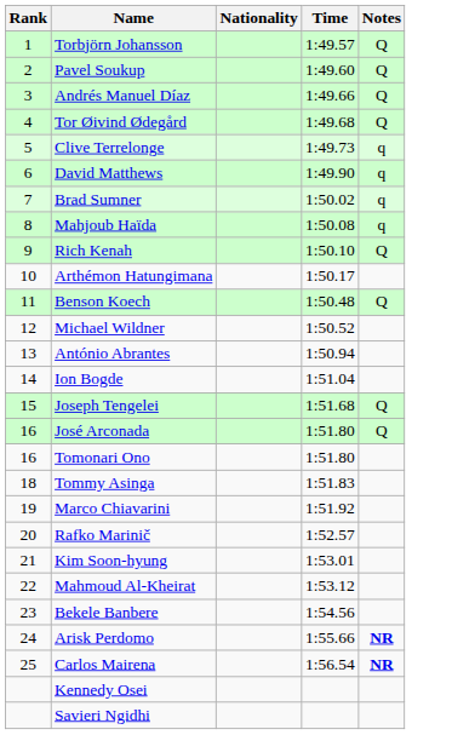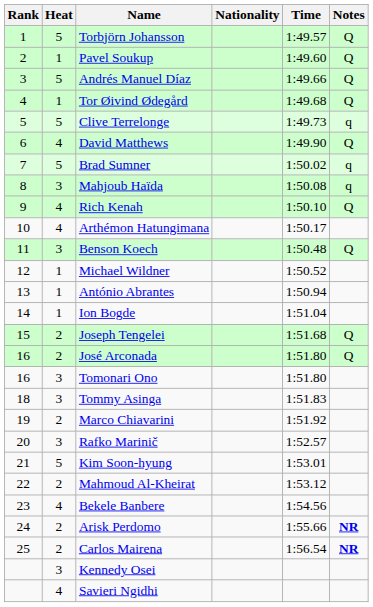 <table class="wikitable sortable" style="text-align:center">
 <tr>
 <th>Rank</th>
+<th>Heat</th>
 <th>Name</th>
 <th>Nationality</th>
 <th>Time</th>
 <th>Notes</th>
 </tr>
 <tr bgcolor=ccffcc>
 <td>1</td>
+<td>5</td>
 <td align="left"><a href='#'>Torbjörn Johansson</a></td>
 <td align=left></td>
 <td>1:49.57</td>
 <td>Q</td>
 </tr>
 <tr bgcolor=ccffcc>
 <td>2</td>
+<td>1</td>
 <td align="left"><a href='#'>Pavel Soukup</a></td>
 <td align=left></td>
 <td>1:49.60</td>
 <td>Q</td>
 </tr>
 <tr bgcolor=ccffcc>
 <td>3</td>
+<td>5</td>
 <td align="left"><a href='#'>Andrés Manuel Díaz</a></td>
 <td align=left></td>
 <td>1:49.66</td>
 <td>Q</td>
 </tr>
 <tr bgcolor=ccffcc>
 <td>4</td>
+<td>1</td>
 <td align="left"><a href='#'>Tor Øivind Ødegård</a></td>
 <td align=left></td>
 <td>1:49.68</td>
 <td>Q</td>
 </tr>
 <tr bgcolor=ddffdd>
+<td>5</td>
 <td>5</td>
 <td align="left"><a href='#'>Clive Terrelonge</a></td>
 <td align=left></td>
 <td>1:49.73</td>
 <td>q</td>
 </tr>
 <tr bgcolor=ccffcc>
 <td>6</td>
+<td>4</td>
 <td align="left"><a href='#'>David Matthews</a></td>
 <td align=left></td>
 <td>1:49.90</td>
-<td>q</td>
+<td>Q</td>
 </tr>
 <tr bgcolor=ddffdd>
 <td>7</td>
+<td>5</td>
 <td align="left"><a href='#'>Brad Sumner</a></td>
 <td align=left></td>
 <td>1:50.02</td>
 <td>q</td>
 </tr>
 <tr bgcolor=ccffcc>
 <td>8</td>
+<td>3</td>
 <td align="left"><a href='#'>Mahjoub Haïda</a></td>
 <td align=left></td>
 <td>1:50.08</td>
 <td>q</td>
 </tr>
 <tr bgcolor=ccffcc>
 <td>9</td>
+<td>4</td>
 <td align="left"><a href='#'>Rich Kenah</a></td>
 <td align=left></td>
 <td>1:50.10</td>
 <td>Q</td>
 </tr>
 <tr>
 <td>10</td>
+<td>4</td>
 <td align="left"><a href='#'>Arthémon Hatungimana</a></td>
 <td align=left></td>
 <td>1:50.17</td>
 <td></td>
 </tr>
 <tr bgcolor=ccffcc>
 <td>11</td>
+<td>3</td>
 <td align="left"><a href='#'>Benson Koech</a></td>
 <td align=left></td>
 <td>1:50.48</td>
 <td>Q</td>
 </tr>
 <tr>
 <td>12</td>
+<td>1</td>
 <td align="left"><a href='#'>Michael Wildner</a></td>
 <td align=left></td>
 <td>1:50.52</td>
 <td></td>
 </tr>
 <tr>
 <td>13</td>
+<td>1</td>
 <td align="left"><a href='#'>António Abrantes</a></td>
 <td align=left></td>
 <td>1:50.94</td>
 <td></td>
 </tr>
 <tr>
 <td>14</td>
+<td>1</td>
 <td align="left"><a href='#'>Ion Bogde</a></td>
 <td align=left></td>
 <td>1:51.04</td>
 <td></td>
 </tr>
 <tr bgcolor=ccffcc>
 <td>15</td>
+<td>2</td>
 <td align="left"><a href='#'>Joseph Tengelei</a></td>
 <td align=left></td>
 <td>1:51.68</td>
 <td>Q</td>
 </tr>
 <tr bgcolor=ccffcc>
 <td>16</td>
+<td>2</td>
 <td align="left"><a href='#'>José Arconada</a></td>
 <td align=left></td>
 <td>1:51.80</td>
 <td>Q</td>
 </tr>
 <tr>
 <td>16</td>
+<td>3</td>
 <td align="left"><a href='#'>Tomonari Ono</a></td>
 <td align=left></td>
 <td>1:51.80</td>
 <td></td>
 </tr>
 <tr>
 <td>18</td>
+<td>3</td>
 <td align="left"><a href='#'>Tommy Asinga</a></td>
 <td align=left></td>
 <td>1:51.83</td>
 <td></td>
 </tr>
 <tr>
 <td>19</td>
+<td>2</td>
 <td align="left"><a href='#'>Marco Chiavarini</a></td>
 <td align=left></td>
 <td>1:51.92</td>
 <td></td>
 </tr>
 <tr>
 <td>20</td>
+<td>3</td>
 <td align="left"><a href='#'>Rafko Marinič</a></td>
 <td align=left></td>
 <td>1:52.57</td>
 <td></td>
 </tr>
 <tr>
 <td>21</td>
+<td>5</td>
 <td align="left"><a href='#'>Kim Soon-hyung</a></td>
 <td align=left></td>
 <td>1:53.01</td>
 <td></td>
 </tr>
 <tr>
 <td>22</td>
+<td>2</td>
 <td align="left"><a href='#'>Mahmoud Al-Kheirat</a></td>
 <td align=left></td>
 <td>1:53.12</td>
 <td></td>
 </tr>
 <tr>
 <td>23</td>
+<td>4</td>
 <td align="left"><a href='#'>Bekele Banbere</a></td>
 <td align=left></td>
 <td>1:54.56</td>
 <td></td>
 </tr>
 <tr>
 <td>24</td>
+<td>2</td>
 <td align="left"><a href='#'>Arisk Perdomo</a></td>
 <td align=left></td>
 <td>1:55.66</td>
 <td><strong><a href='#'>NR</a></strong></td>
 </tr>
 <tr>
 <td>25</td>
+<td>2</td>
 <td align="left"><a href='#'>Carlos Mairena</a></td>
 <td align=left></td>
 <td>1:56.54</td>
 <td><strong><a href='#'>NR</a></strong></td>
 </tr>
 <tr>
 <td></td>
+<td>3</td>
 <td align="left"><a href='#'>Kennedy Osei</a></td>
 <td align=left></td>
 <td></td>
 <td></td>
 </tr>
 <tr>
 <td></td>
+<td>4</td>
 <td align="left"><a href='#'>Savieri Ngidhi</a></td>
 <td align=left></td>
 <td></td>
 <td></td>
 </tr>
 </table>
